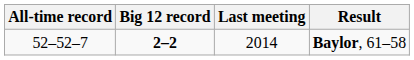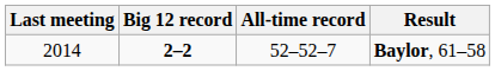 <table class="wikitable">
 <tr style="text-align:center;">
+<th>Last meeting</th>
+<th>Big 12 record</th>
 <th>All-time record</th>
-<th>Big 12 record</th>
-<th>Last meeting</th>
 <th>Result</th>
 </tr>
 <tr style="text-align:center;">
+<td>2014</td>
+<td><strong>2–2</strong></td>
 <td>52–52–7</td>
-<td><strong>2–2</strong></td>
-<td>2014</td>
 <td><strong>Baylor</strong>, 61–58</td>
 </tr>
 </table>
